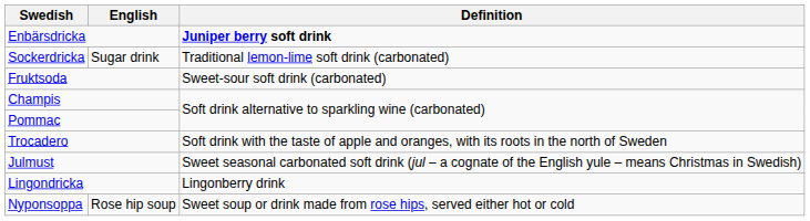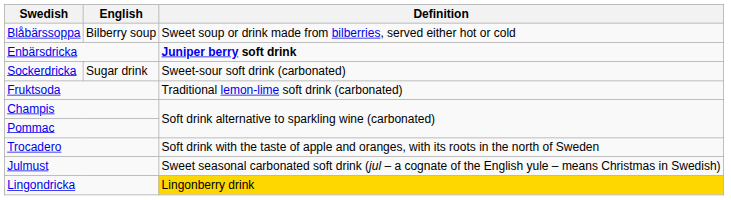 <table class="wikitable">
 <tr>
 <th>Swedish</th>
 <th>English</th>
 <th>Definition</th>
+</tr>
+<tr>
+<td><a href='#'>Blåbärssoppa</a></td>
+<td>Bilberry soup</td>
+<td>Sweet soup or drink made from <a href='#'>bilberries</a>, served either hot or cold</td>
 </tr>
 <tr>
 <td colspan=2><a href='#'>Enbärsdricka</a></td>
 <td><strong><a href='#'>Juniper berry</a> soft drink</strong></td>
 </tr>
 <tr>
 <td><a href='#'>Sockerdricka</a></td>
 <td>Sugar drink</td>
-<td>Traditional <a href='#'>lemon-lime</a> soft drink (carbonated)</td>
+<td>Sweet-sour soft drink (carbonated)</td>
 </tr>
 <tr>
 <td colspan=2><a href='#'>Fruktsoda</a></td>
-<td>Sweet-sour soft drink (carbonated)</td>
+<td>Traditional <a href='#'>lemon-lime</a> soft drink (carbonated)</td>
 </tr>
 <tr>
 <td colspan=2><a href='#'>Champis</a></td>
 <td rowspan=2>Soft drink alternative to sparkling wine (carbonated)</td>
 </tr>
 <tr>
 <td colspan=2><a href='#'>Pommac</a></td>
 </tr>
 <tr>
 <td colspan=2><a href='#'>Trocadero</a></td>
 <td>Soft drink with the taste of apple and oranges, with its roots in the north of Sweden</td>
 </tr>
 <tr>
 <td colspan=2><a href='#'>Julmust</a></td>
 <td>Sweet seasonal carbonated soft drink (<em>jul</em> ‒ a cognate of the English yule ‒ means Christmas in Swedish)</td>
 </tr>
 <tr>
 <td colspan=2><a href='#'>Lingondricka</a></td>
-<td>Lingonberry drink</td>
-</tr>
-<tr>
-<td><a href='#'>Nyponsoppa</a></td>
-<td>Rose hip soup</td>
-<td>Sweet soup or drink made from <a href='#'>rose hips</a>, served either hot or cold</td>
+<td style="background: gold;">Lingonberry drink</td>
 </tr>
 </table>
